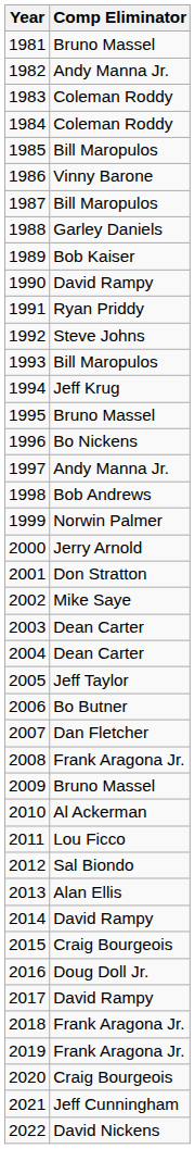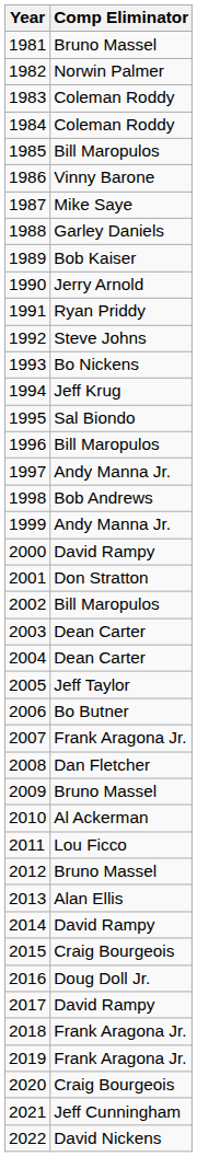 <table class="wikitable">
 <tr>
 <th>Year</th>
 <th>Comp Eliminator</th>
 </tr>
 <tr>
 <td>1981</td>
 <td>Bruno Massel</td>
 </tr>
 <tr>
 <td>1982</td>
-<td>Andy Manna Jr.</td>
+<td>Norwin Palmer</td>
 </tr>
 <tr>
 <td>1983</td>
 <td>Coleman Roddy</td>
 </tr>
 <tr>
 <td>1984</td>
 <td>Coleman Roddy</td>
 </tr>
 <tr>
 <td>1985</td>
 <td>Bill Maropulos</td>
 </tr>
 <tr>
 <td>1986</td>
 <td>Vinny Barone</td>
 </tr>
 <tr>
 <td>1987</td>
-<td>Bill Maropulos</td>
+<td>Mike Saye</td>
 </tr>
 <tr>
 <td>1988</td>
 <td>Garley Daniels</td>
 </tr>
 <tr>
 <td>1989</td>
 <td>Bob Kaiser</td>
 </tr>
 <tr>
 <td>1990</td>
-<td>David Rampy</td>
+<td>Jerry Arnold</td>
 </tr>
 <tr>
 <td>1991</td>
 <td>Ryan Priddy</td>
 </tr>
 <tr>
 <td>1992</td>
 <td>Steve Johns</td>
 </tr>
 <tr>
 <td>1993</td>
-<td>Bill Maropulos</td>
+<td>Bo Nickens</td>
 </tr>
 <tr>
 <td>1994</td>
 <td>Jeff Krug</td>
 </tr>
 <tr>
 <td>1995</td>
-<td>Bruno Massel</td>
+<td>Sal Biondo</td>
 </tr>
 <tr>
 <td>1996</td>
-<td>Bo Nickens</td>
+<td>Bill Maropulos</td>
 </tr>
 <tr>
 <td>1997</td>
 <td>Andy Manna Jr.</td>
 </tr>
 <tr>
 <td>1998</td>
 <td>Bob Andrews</td>
 </tr>
 <tr>
 <td>1999</td>
-<td>Norwin Palmer</td>
+<td>Andy Manna Jr.</td>
 </tr>
 <tr>
 <td>2000</td>
-<td>Jerry Arnold</td>
+<td>David Rampy</td>
 </tr>
 <tr>
 <td>2001</td>
 <td>Don Stratton</td>
 </tr>
 <tr>
 <td>2002</td>
-<td>Mike Saye</td>
+<td>Bill Maropulos</td>
 </tr>
 <tr>
 <td>2003</td>
 <td>Dean Carter</td>
 </tr>
 <tr>
 <td>2004</td>
 <td>Dean Carter</td>
 </tr>
 <tr>
 <td>2005</td>
 <td>Jeff Taylor</td>
 </tr>
 <tr>
 <td>2006</td>
 <td>Bo Butner</td>
 </tr>
 <tr>
 <td>2007</td>
-<td>Dan Fletcher</td>
+<td>Frank Aragona Jr.</td>
 </tr>
 <tr>
 <td>2008</td>
-<td>Frank Aragona Jr.</td>
+<td>Dan Fletcher</td>
 </tr>
 <tr>
 <td>2009</td>
 <td>Bruno Massel</td>
 </tr>
 <tr>
 <td>2010</td>
 <td>Al Ackerman</td>
 </tr>
 <tr>
 <td>2011</td>
 <td>Lou Ficco</td>
 </tr>
 <tr>
 <td>2012</td>
-<td>Sal Biondo</td>
+<td>Bruno Massel</td>
 </tr>
 <tr>
 <td>2013</td>
 <td>Alan Ellis</td>
 </tr>
 <tr>
 <td>2014</td>
 <td>David Rampy</td>
 </tr>
 <tr>
 <td>2015</td>
 <td>Craig Bourgeois</td>
 </tr>
 <tr>
 <td>2016</td>
 <td>Doug Doll Jr.</td>
 </tr>
 <tr>
 <td>2017</td>
 <td>David Rampy</td>
 </tr>
 <tr>
 <td>2018</td>
 <td>Frank Aragona Jr.</td>
 </tr>
 <tr>
 <td>2019</td>
 <td>Frank Aragona Jr.</td>
 </tr>
 <tr>
 <td>2020</td>
 <td>Craig Bourgeois</td>
 </tr>
 <tr>
 <td>2021</td>
 <td>Jeff Cunningham</td>
 </tr>
 <tr>
 <td>2022</td>
 <td>David Nickens</td>
 </tr>
 </table>
